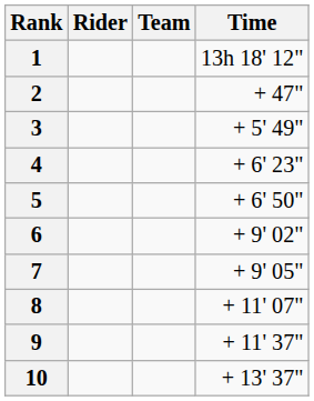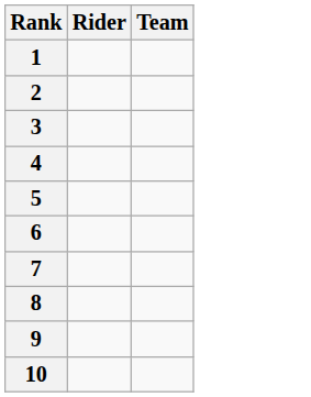 <table class="wikitable" margin-bottom:0;">
 <tr>
 <th scope="col">Rank</th>
 <th scope="col">Rider</th>
 <th scope="col">Team</th>
-<th scope="col">Time</th>
 </tr>
 <tr>
 <th scope="row">1</th>
 <td> </td>
 <td></td>
-<td align="right">13h 18' 12"</td>
 </tr>
 <tr>
 <th scope="row">2</th>
 <td></td>
 <td></td>
-<td align="right">+ 47"</td>
 </tr>
 <tr>
 <th scope="row">3</th>
 <td></td>
 <td></td>
-<td align="right">+ 5' 49"</td>
 </tr>
 <tr>
 <th scope="row">4</th>
 <td></td>
 <td></td>
-<td align="right">+ 6' 23"</td>
 </tr>
 <tr>
 <th scope="row">5</th>
 <td></td>
 <td></td>
-<td align="right">+ 6' 50"</td>
 </tr>
 <tr>
 <th scope="row">6</th>
 <td></td>
 <td></td>
-<td align="right">+ 9' 02"</td>
 </tr>
 <tr>
 <th scope="row">7</th>
 <td></td>
 <td></td>
-<td align="right">+ 9' 05"</td>
 </tr>
 <tr>
 <th scope="row">8</th>
 <td></td>
 <td></td>
-<td align="right">+ 11' 07"</td>
 </tr>
 <tr>
 <th scope="row">9</th>
 <td></td>
 <td></td>
-<td align="right">+ 11' 37"</td>
 </tr>
 <tr>
 <th scope="row">10</th>
 <td></td>
 <td></td>
-<td align="right">+ 13' 37"</td>
 </tr>
 </table>
